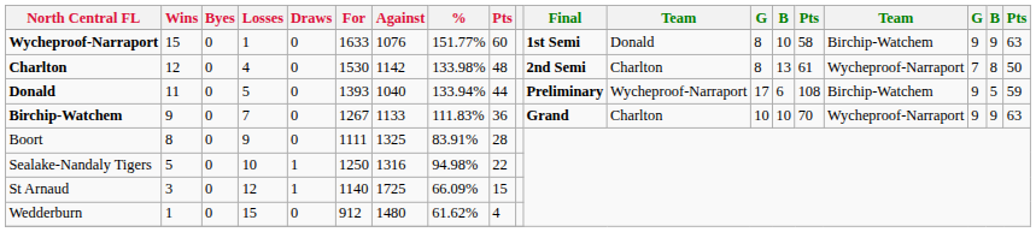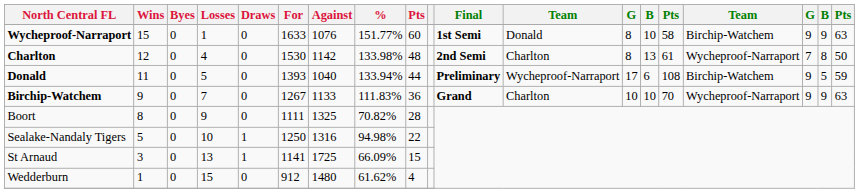 <table style="font-size: 85%; text-align: left;" class="wikitable">
 <tr>
 <th style="color:crimson">North Central  FL</th>
 <th style="color:crimson">Wins</th>
 <th style="color:crimson">Byes</th>
 <th style="color:crimson">Losses</th>
 <th style="color:crimson">Draws</th>
 <th style="color:crimson">For</th>
 <th style="color:crimson">Against</th>
 <th style="color:crimson">%</th>
 <th style="color:crimson">Pts</th>
 <th></th>
 <th style="color:green">Final</th>
 <th style="color:green">Team</th>
 <th style="color:green">G</th>
 <th style="color:green">B</th>
 <th style="color:green">Pts</th>
 <th style="color:green">Team</th>
 <th style="color:green">G</th>
 <th style="color:green">B</th>
 <th style="color:green">Pts</th>
 </tr>
 <tr>
 </tr>
 <tr>
 </tr>
 <tr>
 <td><strong>	Wycheproof-Narraport	</strong></td>
 <td>15</td>
 <td>0</td>
 <td>1</td>
 <td>0</td>
 <td>1633</td>
 <td>1076</td>
 <td>151.77%</td>
 <td>60</td>
 <td></td>
 <td><strong>1st Semi</strong></td>
 <td>Donald</td>
 <td>8</td>
 <td>10</td>
 <td>58</td>
 <td>Birchip-Watchem</td>
 <td>9</td>
 <td>9</td>
 <td>63</td>
 </tr>
 <tr>
 <td><strong>	Charlton	</strong></td>
 <td>12</td>
 <td>0</td>
 <td>4</td>
 <td>0</td>
 <td>1530</td>
 <td>1142</td>
 <td>133.98%</td>
 <td>48</td>
 <td></td>
 <td><strong>2nd Semi</strong></td>
 <td>Charlton</td>
 <td>8</td>
 <td>13</td>
 <td>61</td>
 <td>Wycheproof-Narraport</td>
 <td>7</td>
 <td>8</td>
 <td>50</td>
 </tr>
 <tr>
 <td><strong>	Donald 	</strong></td>
 <td>11</td>
 <td>0</td>
 <td>5</td>
 <td>0</td>
 <td>1393</td>
 <td>1040</td>
 <td>133.94%</td>
 <td>44</td>
 <td></td>
 <td><strong>Preliminary</strong></td>
 <td>Wycheproof-Narraport</td>
 <td>17</td>
 <td>6</td>
 <td>108</td>
 <td>Birchip-Watchem</td>
 <td>9</td>
 <td>5</td>
 <td>59</td>
 </tr>
 <tr>
 <td><strong>	Birchip-Watchem	</strong></td>
 <td>9</td>
 <td>0</td>
 <td>7</td>
 <td>0</td>
 <td>1267</td>
 <td>1133</td>
 <td>111.83%</td>
 <td>36</td>
 <td></td>
 <td><strong>Grand</strong></td>
 <td>Charlton</td>
 <td>10</td>
 <td>10</td>
 <td>70</td>
 <td>Wycheproof-Narraport</td>
 <td>9</td>
 <td>9</td>
 <td>63</td>
 </tr>
 <tr>
 <td>Boort</td>
 <td>8</td>
 <td>0</td>
 <td>9</td>
 <td>0</td>
 <td>1111</td>
 <td>1325</td>
-<td>83.91%</td>
+<td>70.82%</td>
 <td>28</td>
 <td></td>
 </tr>
 <tr>
 <td>Sealake-Nandaly Tigers</td>
 <td>5</td>
 <td>0</td>
 <td>10</td>
 <td>1</td>
 <td>1250</td>
 <td>1316</td>
 <td>94.98%</td>
 <td>22</td>
 <td></td>
 </tr>
 <tr>
 <td>St Arnaud</td>
 <td>3</td>
 <td>0</td>
-<td>12</td>
+<td>13</td>
 <td>1</td>
-<td>1140</td>
+<td>1141</td>
 <td>1725</td>
 <td>66.09%</td>
 <td>15</td>
 <td></td>
 </tr>
 <tr>
 <td>Wedderburn</td>
 <td>1</td>
 <td>0</td>
 <td>15</td>
 <td>0</td>
 <td>912</td>
 <td>1480</td>
 <td>61.62%</td>
 <td>4</td>
 <td></td>
 </tr>
 <tr>
 </tr>
 </table>
